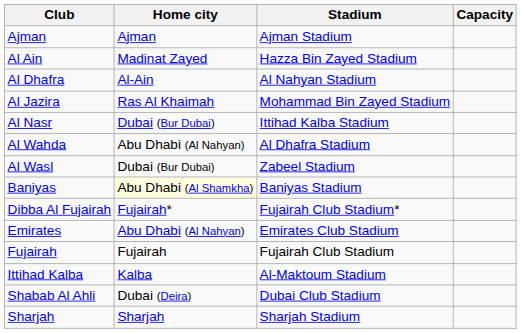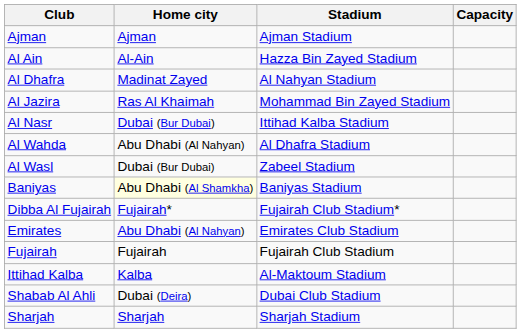 <table class="wikitable sortable" style="text-align: left;">
 <tr>
 <th>Club</th>
 <th>Home city</th>
 <th>Stadium</th>
 <th>Capacity</th>
 </tr>
 <tr>
 <td><a href='#'>Ajman</a></td>
 <td><a href='#'>Ajman</a></td>
 <td><a href='#'>Ajman Stadium</a></td>
 <td style="text-align:center;"></td>
 </tr>
 <tr>
 <td><a href='#'>Al Ain</a></td>
-<td><a href='#'>Madinat Zayed</a></td>
+<td><a href='#'>Al-Ain</a></td>
 <td><a href='#'>Hazza Bin Zayed Stadium</a></td>
 <td style="text-align:center;"></td>
 </tr>
 <tr>
 <td><a href='#'>Al Dhafra</a></td>
-<td><a href='#'>Al-Ain</a></td>
+<td><a href='#'>Madinat Zayed</a></td>
 <td><a href='#'>Al Nahyan Stadium</a></td>
 <td style="text-align:center;"></td>
 </tr>
 <tr>
 <td><a href='#'>Al Jazira</a></td>
 <td><a href='#'>Ras Al Khaimah</a></td>
 <td><a href='#'>Mohammad Bin Zayed Stadium</a></td>
 <td style="text-align:center;"></td>
 </tr>
 <tr>
 <td><a href='#'>Al Nasr</a></td>
 <td><a href='#'>Dubai</a> <small>(<a href='#'>Bur Dubai</a>)</small></td>
 <td><a href='#'>Ittihad Kalba Stadium</a></td>
 <td style="text-align:center;"></td>
 </tr>
 <tr>
 <td><a href='#'>Al Wahda</a></td>
 <td>Abu Dhabi <small>(Al Nahyan)</small></td>
 <td><a href='#'>Al Dhafra Stadium</a></td>
 <td style="text-align:center;"></td>
 </tr>
 <tr>
 <td><a href='#'>Al Wasl</a></td>
 <td>Dubai <small>(Bur Dubai)</small></td>
 <td><a href='#'>Zabeel Stadium</a></td>
 <td style="text-align:center;"></td>
 </tr>
 <tr>
 <td><a href='#'>Baniyas</a></td>
 <td style="background: lightyellow;">Abu Dhabi <small>(<a href='#'>Al Shamkha</a>)</small></td>
 <td><a href='#'>Baniyas Stadium</a></td>
 <td style="text-align:center;"></td>
 </tr>
 <tr>
 <td><a href='#'>Dibba Al Fujairah</a></td>
 <td><a href='#'>Fujairah</a>*</td>
 <td><a href='#'>Fujairah Club Stadium</a>*</td>
 <td style="text-align:center;"></td>
 </tr>
 <tr>
 <td><a href='#'>Emirates</a></td>
 <td><a href='#'>Abu Dhabi</a> <small>(<a href='#'>Al Nahyan</a>)</small></td>
 <td><a href='#'>Emirates Club Stadium</a></td>
 <td style="text-align:center;"></td>
 </tr>
 <tr>
 <td><a href='#'>Fujairah</a></td>
 <td>Fujairah</td>
 <td>Fujairah Club Stadium</td>
 <td style="text-align:center;"></td>
 </tr>
 <tr>
 <td><a href='#'>Ittihad Kalba</a></td>
 <td><a href='#'>Kalba</a></td>
 <td><a href='#'>Al-Maktoum Stadium</a></td>
 <td style="text-align:center;"></td>
 </tr>
 <tr>
 <td><a href='#'>Shabab Al Ahli</a></td>
 <td>Dubai <small>(<a href='#'>Deira</a>)</small></td>
 <td><a href='#'>Dubai Club Stadium</a></td>
 <td style="text-align:center;"></td>
 </tr>
 <tr>
 <td><a href='#'>Sharjah</a></td>
 <td><a href='#'>Sharjah</a></td>
 <td><a href='#'>Sharjah Stadium</a></td>
 <td style="text-align:center;"></td>
 </tr>
 </table>
